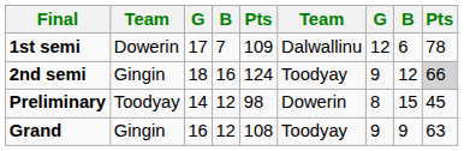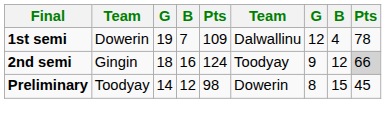 <table class="wikitable">
 <tr>
 <th style="color:green">Final</th>
 <th style="color:green">Team</th>
 <th style="color:green">G</th>
 <th style="color:green">B</th>
 <th style="color:green">Pts</th>
 <th style="color:green">Team</th>
 <th style="color:green">G</th>
 <th style="color:green">B</th>
 <th style="color:green">Pts</th>
 </tr>
 <tr>
 <td><strong>1st semi</strong></td>
 <td>Dowerin</td>
-<td>17</td>
+<td>19</td>
 <td>7</td>
 <td>109</td>
 <td>Dalwallinu</td>
 <td>12</td>
-<td>6</td>
+<td>4</td>
 <td>78</td>
 </tr>
 <tr>
 <td><strong>2nd semi</strong></td>
 <td>Gingin</td>
 <td>18</td>
 <td>16</td>
 <td>124</td>
 <td>Toodyay</td>
 <td>9</td>
 <td>12</td>
 <td style="background: lightgrey;">66</td>
 </tr>
 <tr>
 <td><strong>Preliminary</strong></td>
 <td>Toodyay</td>
 <td>14</td>
 <td>12</td>
 <td>98</td>
 <td>Dowerin</td>
 <td>8</td>
 <td>15</td>
 <td>45</td>
 </tr>
-<tr>
-<td><strong>Grand</strong></td>
-<td>Gingin</td>
-<td>16</td>
-<td>12</td>
-<td>108</td>
-<td>Toodyay</td>
-<td>9</td>
-<td>9</td>
-<td>63</td>
-</tr>
 </table>
